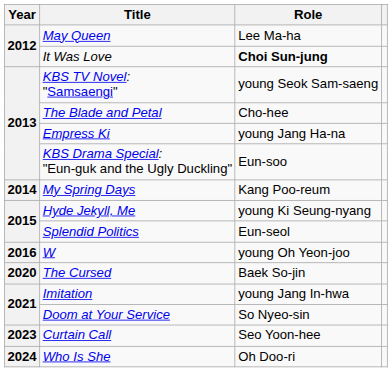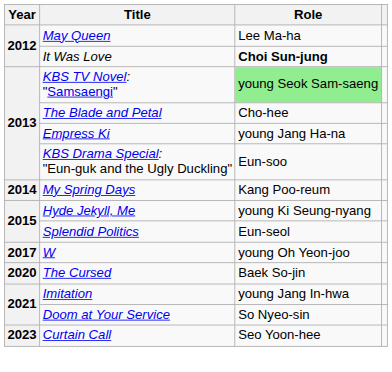 <table class="wikitable plainrowheaders sortable">
 <tr>
 <th scope="col">Year</th>
 <th scope="col">Title</th>
 <th scope="col">Role</th>
 <th scope="col" class="unsortable"></th>
 </tr>
 <tr>
 <th scope="row" rowspan="2">2012</th>
 <td><em><a href='#'>May Queen</a></em></td>
 <td>Lee Ma-ha</td>
 <td style="text-align:center"></td>
 </tr>
 <tr>
 <td><em>It Was Love</em></td>
 <td><strong>Choi Sun-jung</strong></td>
 <td style="text-align:center"></td>
 </tr>
 <tr>
 <th scope="row" rowspan="4">2013</th>
 <td><em><a href='#'>KBS TV Novel</a>:</em><br>"<a href='#'>Samsaengi</a>"</td>
-<td>young Seok Sam-saeng</td>
+<td style="background: lightgreen;">young Seok Sam-saeng</td>
 <td style="text-align:center"></td>
 </tr>
 <tr>
 <td><em><a href='#'>The Blade and Petal</a></em></td>
 <td>Cho-hee</td>
 <td style="text-align:center"></td>
 </tr>
 <tr>
 <td><em><a href='#'>Empress Ki</a></em></td>
 <td>young Jang Ha-na</td>
 <td style="text-align:center"></td>
 </tr>
 <tr>
 <td><em><a href='#'>KBS Drama Special</a>:</em><br>"Eun-guk and the Ugly Duckling"</td>
 <td>Eun-soo</td>
 <td style="text-align:center"></td>
 </tr>
 <tr>
 <th scope="row">2014</th>
 <td><em><a href='#'>My Spring Days</a></em></td>
 <td>Kang Poo-reum</td>
 <td style="text-align:center"></td>
 </tr>
 <tr>
 <th scope="row" rowspan="2">2015</th>
 <td><em><a href='#'>Hyde Jekyll, Me</a></em></td>
 <td>young Ki Seung-nyang</td>
 <td style="text-align:center"></td>
 </tr>
 <tr>
 <td><em><a href='#'>Splendid Politics</a></em></td>
 <td>Eun-seol</td>
 <td style="text-align:center"></td>
 </tr>
 <tr>
-<th scope="row">2016</th>
+<th scope="row">2017</th>
 <td><em><a href='#'>W</a></em></td>
 <td>young Oh Yeon-joo</td>
 <td style="text-align:center"></td>
 </tr>
 <tr>
 <th scope="row">2020</th>
 <td><em><a href='#'>The Cursed</a></em></td>
 <td>Baek So-jin</td>
 <td style="text-align:center"></td>
 </tr>
 <tr>
 <th scope="row" rowspan="2">2021</th>
 <td><em><a href='#'>Imitation</a></em></td>
 <td>young Jang In-hwa</td>
 <td style="text-align:center"></td>
 </tr>
 <tr>
 <td><em><a href='#'>Doom at Your Service</a></em></td>
 <td>So Nyeo-sin</td>
 <td style="text-align:center"></td>
 </tr>
 <tr>
 <th scope="row">2023</th>
 <td><em><a href='#'>Curtain Call</a></em></td>
 <td>Seo Yoon-hee</td>
 <td style="text-align:center"></td>
 </tr>
-<tr>
-<th scope="row">2024</th>
-<td><em><a href='#'>Who Is She</a></em></td>
-<td>Oh Doo-ri</td>
-<td style="text-align:center"></td>
-</tr>
 </table>
